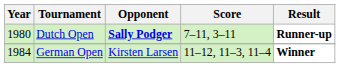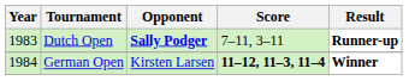 <table class="sortable wikitable" style="font-size: 90%;">
 <tr>
 <th>Year</th>
 <th>Tournament</th>
 <th>Opponent</th>
 <th>Score</th>
 <th>Result</th>
 </tr>
 <tr style="background:#D4F1C5">
-<td align="center">1980</td>
+<td align="center">1983</td>
 <td align="left"><a href='#'>Dutch Open</a></td>
 <td align="left"><strong> <a href='#'>Sally Podger</a></strong></td>
 <td align="left">7–11, 3–11</td>
 <td style="text-align:left; background:white"> <strong>Runner-up</strong></td>
 </tr>
 <tr>
 </tr>
 <tr style="background:#D4F1C5">
 <td align="center">1984</td>
 <td align="left"><a href='#'>German Open</a></td>
 <td align="left"> <a href='#'>Kirsten Larsen</a></td>
-<td align="left">11–12, 11–3, 11–4</td>
+<td align="left"><strong>11–12, 11–3, 11–4</strong></td>
 <td style="text-align:left; background:white"> <strong>Winner</strong></td>
 </tr>
 </table>
